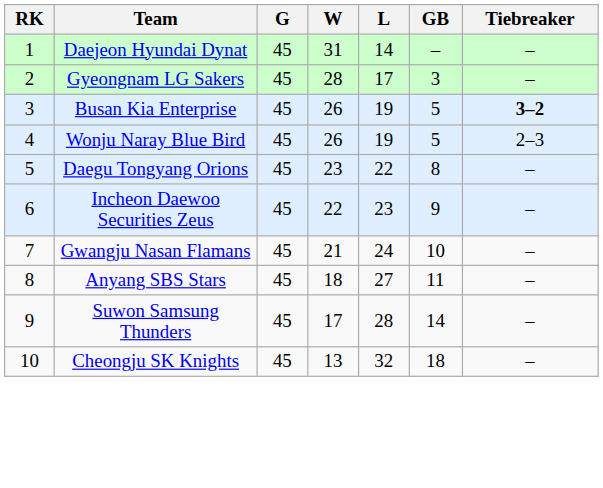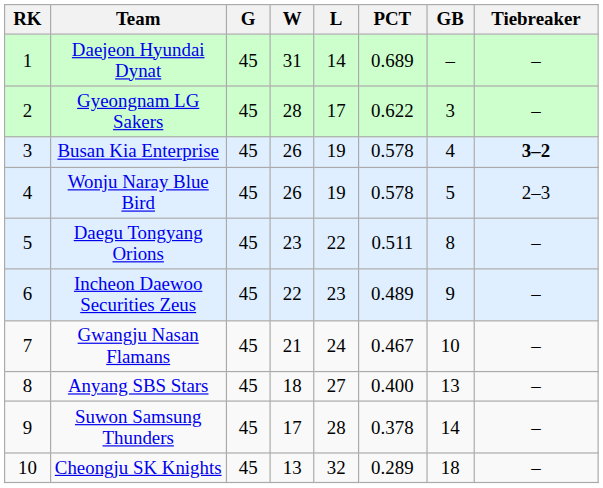 <table class="wikitable" width="57%" style="text-align:center;">
 <tr>
 <th width=3%>RK</th>
 <th width=20%>Team</th>
 <th width=5%>G</th>
 <th width=5%>W</th>
 <th width=5%>L</th>
+<th width=6%>PCT</th>
 <th width=4%>GB</th>
 <th width=9%>Tiebreaker</th>
 </tr>
 <tr align=center; bgcolor=#ccffcc>
 <td>1</td>
 <td><a href='#'>Daejeon Hyundai Dynat</a></td>
 <td>45</td>
 <td>31</td>
 <td>14</td>
+<td>0.689</td>
 <td>–</td>
 <td>–</td>
 </tr>
 <tr align=center; bgcolor=#ccffcc>
 <td>2</td>
 <td><a href='#'>Gyeongnam LG Sakers</a></td>
 <td>45</td>
 <td>28</td>
 <td>17</td>
+<td>0.622</td>
 <td>3</td>
 <td>–</td>
 </tr>
 <tr align=center; bgcolor=#dfefff>
 <td>3</td>
 <td><a href='#'>Busan Kia Enterprise</a></td>
 <td>45</td>
 <td>26</td>
 <td>19</td>
-<td>5</td>
+<td>0.578</td>
+<td>4</td>
 <td><strong>3–2</strong></td>
 </tr>
 <tr align=center; bgcolor=#dfefff>
 <td>4</td>
 <td><a href='#'>Wonju Naray Blue Bird</a></td>
 <td>45</td>
 <td>26</td>
 <td>19</td>
+<td>0.578</td>
 <td>5</td>
 <td>2–3</td>
 </tr>
 <tr align=center; bgcolor=#dfefff>
 <td>5</td>
 <td><a href='#'>Daegu Tongyang Orions</a></td>
 <td>45</td>
 <td>23</td>
 <td>22</td>
+<td>0.511</td>
 <td>8</td>
 <td>–</td>
 </tr>
 <tr align=center; bgcolor=#dfefff>
 <td>6</td>
 <td><a href='#'>Incheon Daewoo Securities Zeus</a></td>
 <td>45</td>
 <td>22</td>
 <td>23</td>
+<td>0.489</td>
 <td>9</td>
 <td>–</td>
 </tr>
 <tr align=center>
 <td>7</td>
 <td><a href='#'>Gwangju Nasan Flamans</a></td>
 <td>45</td>
 <td>21</td>
 <td>24</td>
+<td>0.467</td>
 <td>10</td>
 <td>–</td>
 </tr>
 <tr align=center>
 <td>8</td>
 <td><a href='#'>Anyang SBS Stars</a></td>
 <td>45</td>
 <td>18</td>
 <td>27</td>
-<td>11</td>
+<td>0.400</td>
+<td>13</td>
 <td>–</td>
 </tr>
 <tr align=center>
 <td>9</td>
 <td><a href='#'>Suwon Samsung Thunders</a></td>
 <td>45</td>
 <td>17</td>
 <td>28</td>
+<td>0.378</td>
 <td>14</td>
 <td>–</td>
 </tr>
 <tr align=center>
 <td>10</td>
 <td><a href='#'>Cheongju SK Knights</a></td>
 <td>45</td>
 <td>13</td>
 <td>32</td>
+<td>0.289</td>
 <td>18</td>
 <td>–</td>
 </tr>
 </table>
